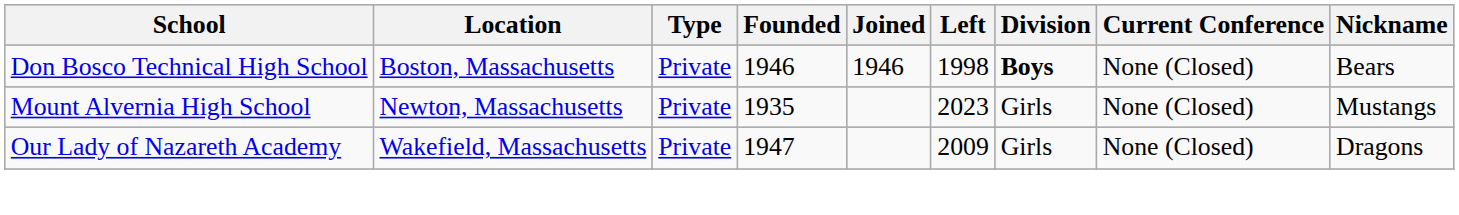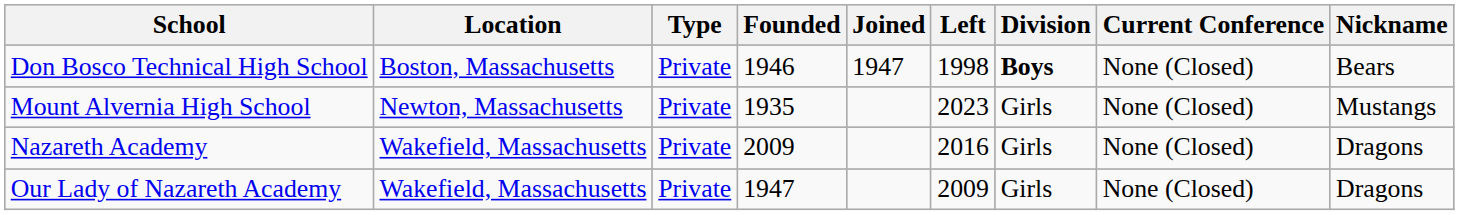 <table class="wikitable sortable">
 <tr>
 <th>School</th>
 <th>Location</th>
 <th>Type</th>
 <th>Founded</th>
 <th>Joined</th>
 <th>Left</th>
 <th>Division</th>
 <th>Current Conference</th>
 <th>Nickname</th>
 </tr>
 <tr>
 <td><a href='#'>Don Bosco Technical High School</a></td>
 <td><a href='#'>Boston, Massachusetts</a></td>
 <td><a href='#'>Private</a></td>
 <td>1946</td>
-<td>1946</td>
+<td>1947</td>
 <td>1998</td>
 <td><strong>Boys</strong></td>
 <td>None (Closed)</td>
 <td>Bears</td>
 </tr>
 <tr>
 <td><a href='#'>Mount Alvernia High School</a></td>
 <td><a href='#'>Newton, Massachusetts</a></td>
 <td><a href='#'>Private</a></td>
 <td>1935</td>
 <td></td>
 <td>2023</td>
 <td>Girls</td>
 <td>None (Closed)</td>
 <td>Mustangs</td>
 </tr>
 <tr>
+<td><a href='#'>Nazareth Academy</a></td>
+<td><a href='#'>Wakefield, Massachusetts</a></td>
+<td><a href='#'>Private</a></td>
+<td>2009</td>
+<td></td>
+<td>2016</td>
+<td>Girls</td>
+<td>None (Closed)</td>
+<td>Dragons</td>
+</tr>
+<tr>
 <td><a href='#'>Our Lady of Nazareth Academy</a></td>
 <td><a href='#'>Wakefield, Massachusetts</a></td>
 <td><a href='#'>Private</a></td>
 <td>1947</td>
 <td></td>
 <td>2009</td>
 <td>Girls</td>
 <td>None (Closed)</td>
 <td>Dragons</td>
 </tr>
 </table>
